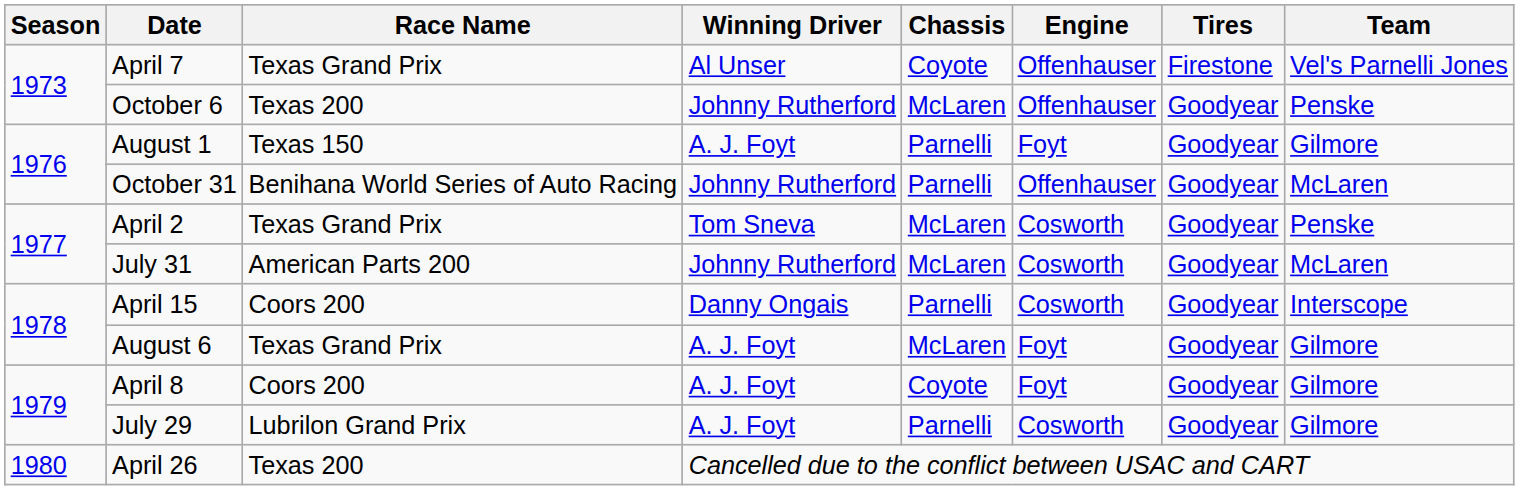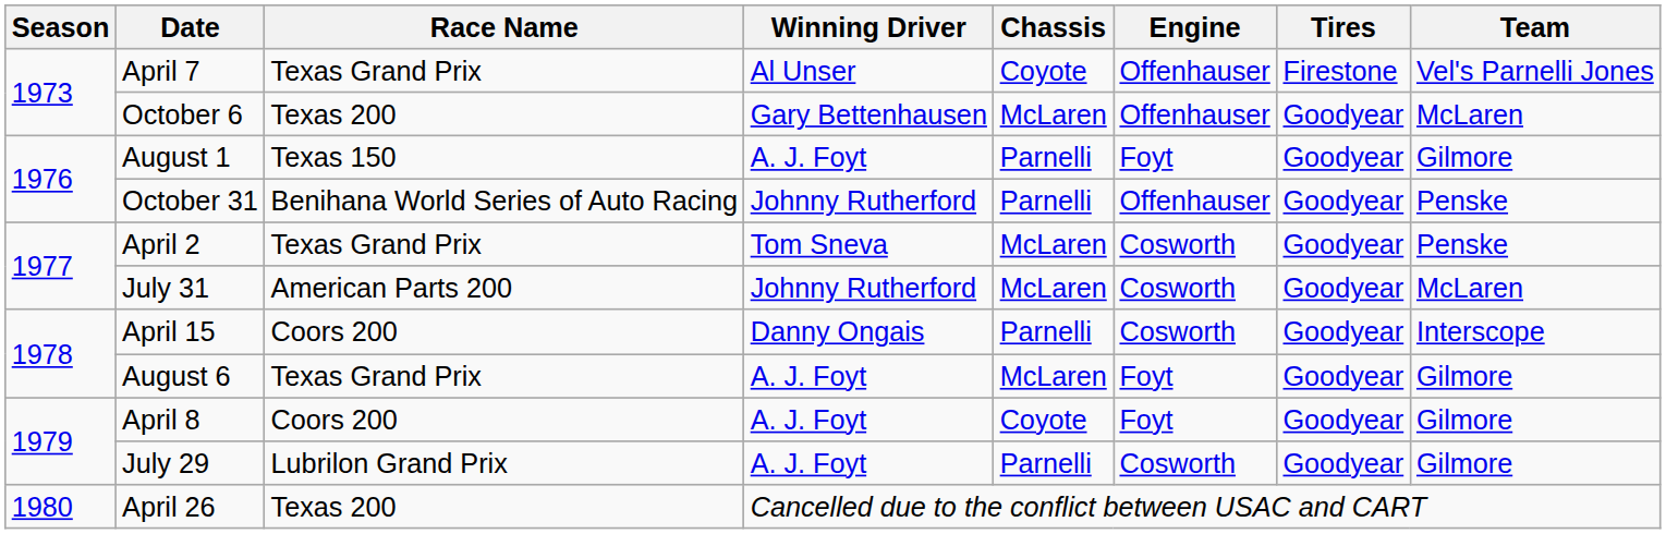 <table class="wikitable" style="font-size: 95%;">
 <tr>
 <th>Season</th>
 <th>Date</th>
 <th>Race Name</th>
 <th>Winning Driver</th>
 <th>Chassis</th>
 <th>Engine</th>
 <th>Tires</th>
 <th>Team</th>
 </tr>
 <tr>
 <td rowspan=2><a href='#'>1973</a></td>
 <td>April 7</td>
 <td>Texas Grand Prix</td>
 <td><a href='#'>Al Unser</a></td>
 <td><a href='#'>Coyote</a></td>
 <td><a href='#'>Offenhauser</a></td>
 <td><a href='#'>Firestone</a></td>
 <td><a href='#'>Vel's Parnelli Jones</a></td>
 </tr>
 <tr>
 <td>October 6</td>
 <td>Texas 200</td>
-<td><a href='#'>Johnny Rutherford</a></td>
+<td><a href='#'>Gary Bettenhausen</a></td>
 <td><a href='#'>McLaren</a></td>
 <td><a href='#'>Offenhauser</a></td>
 <td><a href='#'>Goodyear</a></td>
-<td><a href='#'>Penske</a></td>
+<td><a href='#'>McLaren</a></td>
 </tr>
 <tr>
 <td rowspan=2><a href='#'>1976</a></td>
 <td>August 1</td>
 <td>Texas 150</td>
 <td><a href='#'>A. J. Foyt</a></td>
 <td><a href='#'>Parnelli</a></td>
 <td><a href='#'>Foyt</a></td>
 <td><a href='#'>Goodyear</a></td>
 <td><a href='#'>Gilmore</a></td>
 </tr>
 <tr>
 <td>October 31</td>
 <td>Benihana World Series of Auto Racing</td>
 <td><a href='#'>Johnny Rutherford</a></td>
 <td><a href='#'>Parnelli</a></td>
 <td><a href='#'>Offenhauser</a></td>
 <td><a href='#'>Goodyear</a></td>
-<td><a href='#'>McLaren</a></td>
+<td><a href='#'>Penske</a></td>
 </tr>
 <tr>
 <td rowspan=2><a href='#'>1977</a></td>
 <td>April 2</td>
 <td>Texas Grand Prix</td>
 <td><a href='#'>Tom Sneva</a></td>
 <td><a href='#'>McLaren</a></td>
 <td><a href='#'>Cosworth</a></td>
 <td><a href='#'>Goodyear</a></td>
 <td><a href='#'>Penske</a></td>
 </tr>
 <tr>
 <td>July 31</td>
 <td>American Parts 200</td>
 <td><a href='#'>Johnny Rutherford</a></td>
 <td><a href='#'>McLaren</a></td>
 <td><a href='#'>Cosworth</a></td>
 <td><a href='#'>Goodyear</a></td>
 <td><a href='#'>McLaren</a></td>
 </tr>
 <tr>
 <td rowspan=2><a href='#'>1978</a></td>
 <td>April 15</td>
 <td>Coors 200</td>
 <td><a href='#'>Danny Ongais</a></td>
 <td><a href='#'>Parnelli</a></td>
 <td><a href='#'>Cosworth</a></td>
 <td><a href='#'>Goodyear</a></td>
 <td><a href='#'>Interscope</a></td>
 </tr>
 <tr>
 <td>August 6</td>
 <td>Texas Grand Prix</td>
 <td><a href='#'>A. J. Foyt</a></td>
 <td><a href='#'>McLaren</a></td>
 <td><a href='#'>Foyt</a></td>
 <td><a href='#'>Goodyear</a></td>
 <td><a href='#'>Gilmore</a></td>
 </tr>
 <tr>
 <td rowspan=2><a href='#'>1979</a></td>
 <td>April 8</td>
 <td>Coors 200</td>
 <td><a href='#'>A. J. Foyt</a></td>
 <td><a href='#'>Coyote</a></td>
 <td><a href='#'>Foyt</a></td>
 <td><a href='#'>Goodyear</a></td>
 <td><a href='#'>Gilmore</a></td>
 </tr>
 <tr>
 <td>July 29</td>
 <td>Lubrilon Grand Prix</td>
 <td><a href='#'>A. J. Foyt</a></td>
 <td><a href='#'>Parnelli</a></td>
 <td><a href='#'>Cosworth</a></td>
 <td><a href='#'>Goodyear</a></td>
 <td><a href='#'>Gilmore</a></td>
 </tr>
 <tr>
 <td><a href='#'>1980</a></td>
 <td>April 26</td>
 <td>Texas 200</td>
 <td colspan=5><em>Cancelled due to the conflict between USAC and CART</em></td>
 </tr>
 </table>
